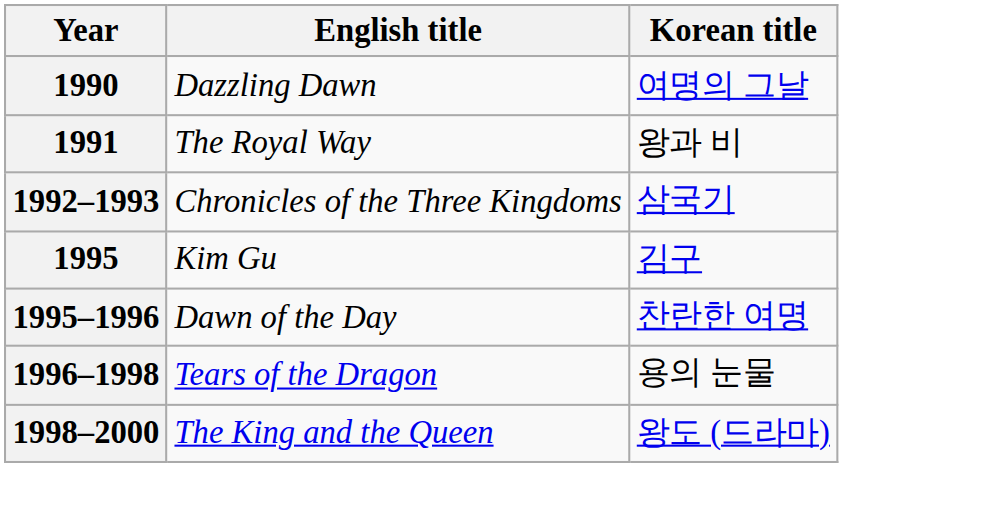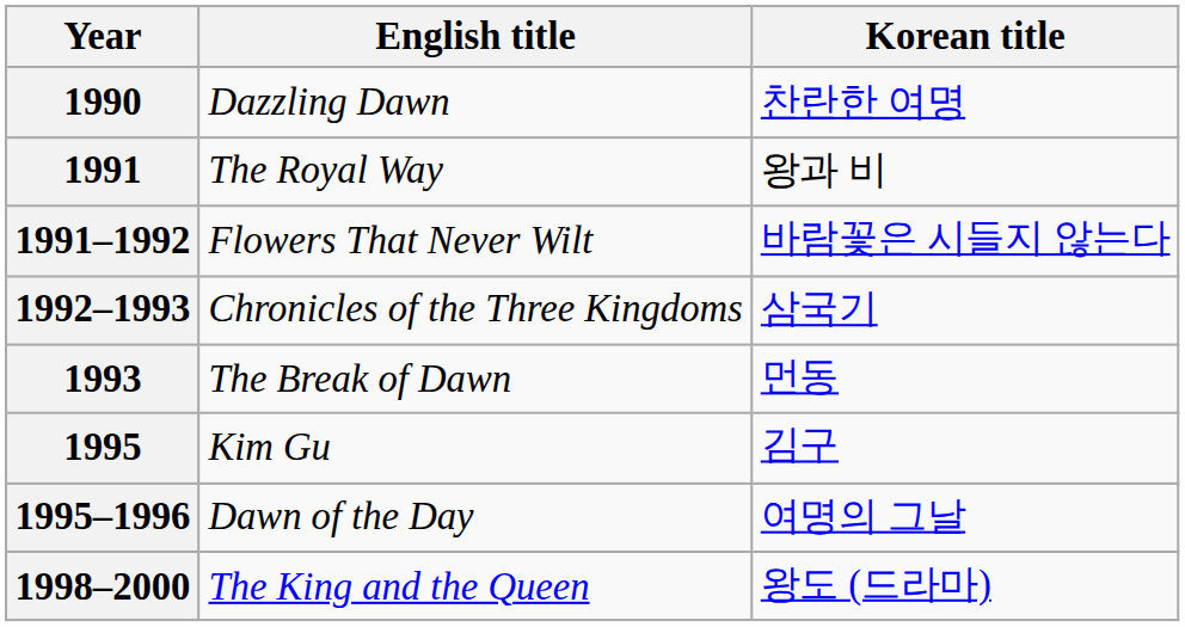 <table class="wikitable plainrowheaders">
 <tr>
 <th scope="col">Year</th>
 <th scope="col">English title</th>
 <th scope="col">Korean title</th>
 </tr>
 <tr>
 <th scope="row">1990</th>
 <td><em>Dazzling Dawn</em></td>
-<td><a href='#'>여명의 그날</a></td>
+<td><a href='#'>찬란한 여명</a></td>
 </tr>
 <tr>
 <th scope="row">1991</th>
 <td><em>The Royal Way</em></td>
 <td>왕과 비</td>
 </tr>
 <tr>
+<th scope="row">1991–1992</th>
+<td><em>Flowers That Never Wilt</em></td>
+<td><a href='#'>바람꽃은 시들지 않는다</a></td>
+</tr>
+<tr>
 <th scope="row">1992–1993</th>
 <td><em>Chronicles of the Three Kingdoms</em></td>
 <td><a href='#'>삼국기</a></td>
+</tr>
+<tr>
+<th scope="row">1993</th>
+<td><em>The Break of Dawn</em></td>
+<td><a href='#'>먼동</a></td>
 </tr>
 <tr>
 <th scope="row">1995</th>
 <td><em>Kim Gu</em></td>
 <td><a href='#'>김구</a></td>
 </tr>
 <tr>
 <th scope="row">1995–1996</th>
 <td><em>Dawn of the Day</em></td>
-<td><a href='#'>찬란한 여명</a></td>
-</tr>
-<tr>
-<th scope="row">1996–1998</th>
-<td><em><a href='#'>Tears of the Dragon</a></em></td>
-<td>용의 눈물</td>
+<td><a href='#'>여명의 그날</a></td>
 </tr>
 <tr>
 <th scope="row">1998–2000</th>
 <td><em><a href='#'>The King and the Queen</a></em></td>
 <td><a href='#'>왕도 (드라마)</a></td>
 </tr>
 </table>
